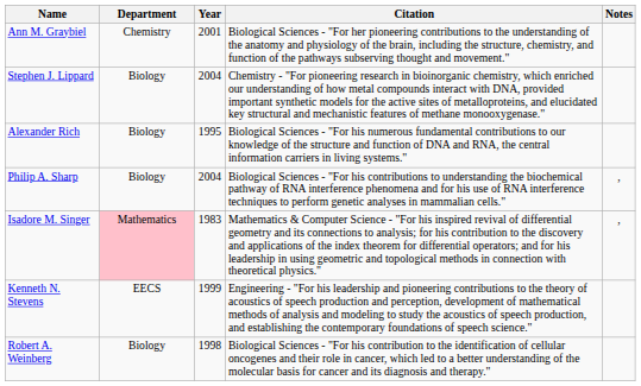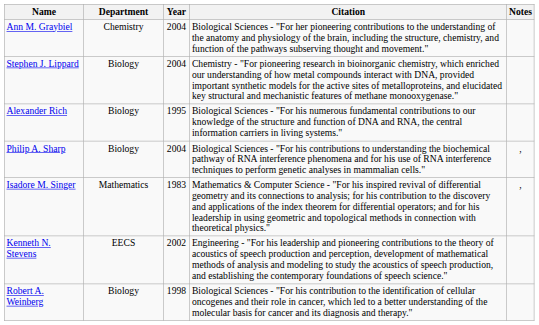 <table class="wikitable sortable" style="width:100%">
 <tr>
 <th style="width:15%;">Name</th>
 <th style="width:15%;">Department</th>
 <th style="width:5%;">Year</th>
 <th style="width:*;">Citation</th>
 <th style="width:5%;">Notes</th>
 </tr>
 <tr valign="top">
 <td><a href='#'>Ann M. Graybiel</a></td>
 <td style="text-align:center;">Chemistry</td>
-<td style="text-align:center;">2001</td>
+<td style="text-align:center;">2004</td>
 <td style="text-align:left;">Biological Sciences - "For her pioneering contributions to the understanding of the anatomy and physiology of the brain, including the structure, chemistry, and function of the pathways subserving thought and movement."</td>
 <td style="text-align:center;"></td>
 </tr>
 <tr valign="top">
 <td><a href='#'>Stephen J. Lippard</a></td>
 <td style="text-align:center;">Biology</td>
 <td style="text-align:center;">2004</td>
 <td style="text-align:left;">Chemistry - "For pioneering research in bioinorganic chemistry, which enriched our understanding of how metal compounds interact with DNA, provided important synthetic models for the active sites of metalloproteins, and elucidated key structural and mechanistic features of methane monooxygenase."</td>
 <td style="text-align:center;"></td>
 </tr>
 <tr valign="top">
 <td><a href='#'>Alexander Rich</a></td>
 <td style="text-align:center;">Biology</td>
 <td style="text-align:center;">1995</td>
 <td style="text-align:left;">Biological Sciences - "For his numerous fundamental contributions to our knowledge of the structure and function of DNA and RNA, the central information carriers in living systems."</td>
 <td style="text-align:center;"></td>
 </tr>
 <tr valign="top">
 <td><a href='#'>Philip A. Sharp</a></td>
 <td style="text-align:center;">Biology</td>
 <td style="text-align:center;">2004</td>
 <td style="text-align:left;">Biological Sciences - "For his contributions to understanding the biochemical pathway of RNA interference phenomena and for his use of RNA interference techniques to perform genetic analyses in mammalian cells."</td>
 <td style="text-align:center;">,</td>
 </tr>
 <tr valign="top">
 <td><a href='#'>Isadore M. Singer</a></td>
-<td style="background: pink; text-align:center;">Mathematics</td>
+<td style="text-align:center;">Mathematics</td>
 <td style="text-align:center;">1983</td>
 <td style="text-align:left;">Mathematics & Computer Science - "For his inspired revival of differential geometry and its connections to analysis; for his contribution to the discovery and applications of the index theorem for differential operators; and for his leadership in using geometric and topological methods in connection with theoretical physics."</td>
 <td style="text-align:center;">,</td>
 </tr>
 <tr valign="top">
 <td><a href='#'>Kenneth N. Stevens</a></td>
 <td style="text-align:center;">EECS</td>
-<td style="text-align:center;">1999</td>
+<td style="text-align:center;">2002</td>
 <td style="text-align:left;">Engineering - "For his leadership and pioneering contributions to the theory of acoustics of speech production and perception, development of mathematical methods of analysis and modeling to study the acoustics of speech production, and establishing the contemporary foundations of speech science."</td>
 <td style="text-align:center;"></td>
 </tr>
 <tr valign="top">
 <td><a href='#'>Robert A. Weinberg</a></td>
 <td style="text-align:center;">Biology</td>
 <td style="text-align:center;">1998</td>
 <td style="text-align:left;">Biological Sciences - "For his contribution to the identification of cellular oncogenes and their role in cancer, which led to a better understanding of the molecular basis for cancer and its diagnosis and therapy."</td>
 <td style="text-align:center;"></td>
 </tr>
 </table>
